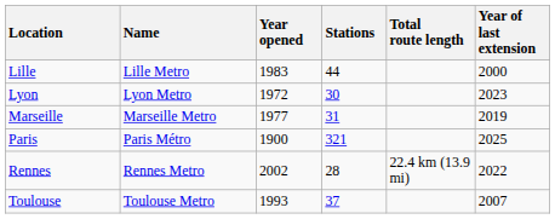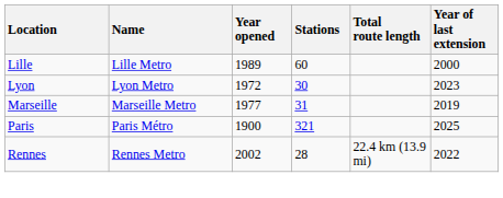 <table class="wikitable sortable">
 <tr>
 <th style="text-align:left; width:14em;">Location</th>
 <th style="text-align:left; width:18em;">Name</th>
 <th style="text-align:left; width:6em;">Year opened</th>
 <th style="text-align:left; width:5em;" data-sort-type="number">Stations</th>
 <th style="text-align:left; width:11em;" data-sort-type="number">Total<br>route length</th>
 <th style="text-align:left; width:6em;">Year of last extension</th>
 </tr>
 <tr>
 <td><a href='#'>Lille</a></td>
 <td><a href='#'>Lille Metro</a></td>
-<td>1983</td>
-<td style="text-align:left">44</td>
+<td>1989</td>
+<td style="text-align:left">60</td>
 <td></td>
 <td>2000</td>
 </tr>
 <tr>
 <td><a href='#'>Lyon</a></td>
 <td><a href='#'>Lyon Metro</a></td>
 <td>1972</td>
 <td style="text-align:left"><a href='#'>30</a></td>
 <td></td>
 <td>2023</td>
 </tr>
 <tr>
 <td><a href='#'>Marseille</a></td>
 <td><a href='#'>Marseille Metro</a></td>
 <td>1977</td>
 <td style="text-align:left"><a href='#'>31</a></td>
 <td></td>
 <td>2019</td>
 </tr>
 <tr>
 <td><a href='#'>Paris</a></td>
 <td><a href='#'>Paris Métro</a></td>
 <td>1900</td>
 <td style="text-align:left"><a href='#'>321</a></td>
 <td></td>
 <td>2025</td>
 </tr>
 <tr>
 <td><a href='#'>Rennes</a></td>
 <td><a href='#'>Rennes Metro</a></td>
 <td>2002</td>
 <td style="text-align:left">28</td>
 <td>22.4 km (13.9 mi)</td>
 <td>2022</td>
 </tr>
-<tr>
-<td><a href='#'>Toulouse</a></td>
-<td><a href='#'>Toulouse Metro</a></td>
-<td>1993</td>
-<td style="text-align:left"><a href='#'>37</a></td>
-<td></td>
-<td>2007</td>
-</tr>
 </table>
